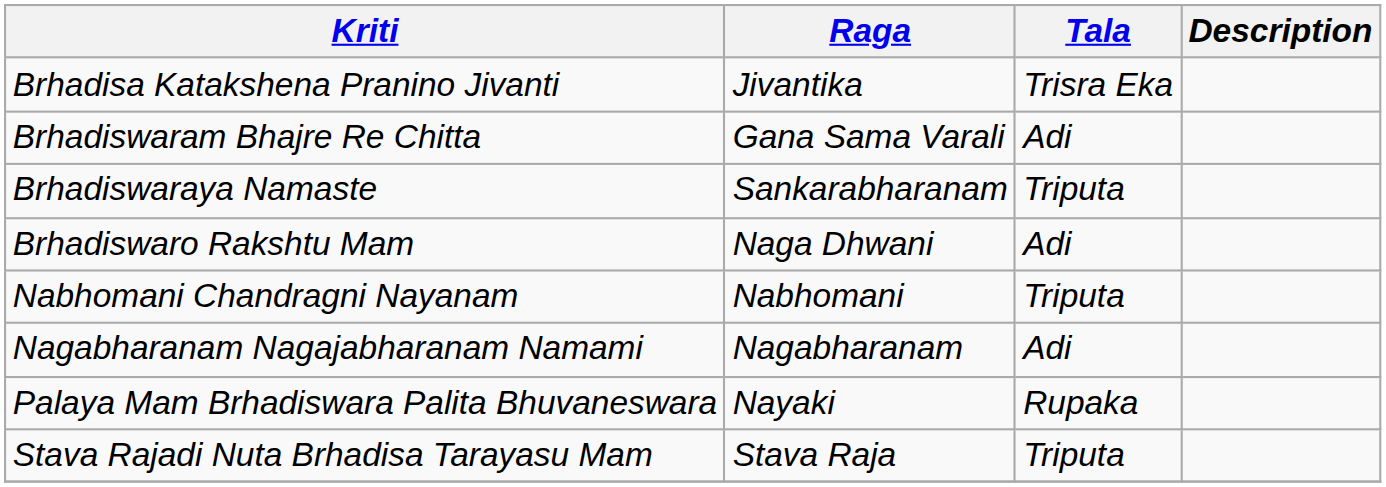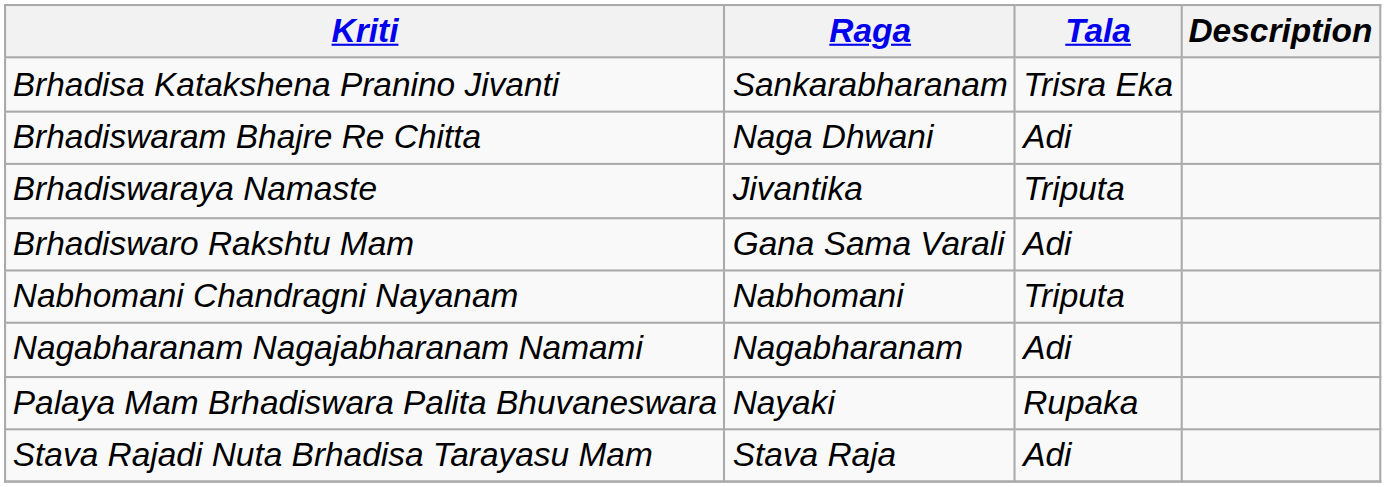 <table class="wikitable">
 <tr>
 <th><em><a href='#'>Kriti</a></em></th>
 <th><em><a href='#'>Raga</a></em></th>
 <th><em><a href='#'>Tala</a></em></th>
 <th><em>Description</em></th>
 </tr>
 <tr>
 <td><em>Brhadisa Katakshena Pranino Jivanti</em></td>
-<td><em>Jivantika</em></td>
+<td><em>Sankarabharanam</em></td>
 <td><em>Trisra Eka</em></td>
 <td></td>
 </tr>
 <tr>
 <td><em>Brhadiswaram Bhajre Re Chitta</em></td>
-<td><em>Gana Sama Varali</em></td>
+<td><em>Naga Dhwani</em></td>
 <td><em>Adi</em></td>
 <td></td>
 </tr>
 <tr>
 <td><em>Brhadiswaraya Namaste</em></td>
-<td><em>Sankarabharanam</em></td>
+<td><em>Jivantika</em></td>
 <td><em>Triputa</em></td>
 <td></td>
 </tr>
 <tr>
 <td><em>Brhadiswaro Rakshtu Mam</em></td>
-<td><em>Naga Dhwani</em></td>
+<td><em>Gana Sama Varali</em></td>
 <td><em>Adi</em></td>
 <td></td>
 </tr>
 <tr>
 <td><em>Nabhomani Chandragni Nayanam</em></td>
 <td><em>Nabhomani</em></td>
 <td><em>Triputa</em></td>
 <td></td>
 </tr>
 <tr>
 <td><em>Nagabharanam Nagajabharanam Namami</em></td>
 <td><em>Nagabharanam</em></td>
 <td><em>Adi</em></td>
 <td></td>
 </tr>
 <tr>
 <td><em>Palaya Mam Brhadiswara Palita Bhuvaneswara</em></td>
 <td><em>Nayaki</em></td>
 <td><em>Rupaka</em></td>
 <td></td>
 </tr>
 <tr>
 <td><em>Stava Rajadi Nuta Brhadisa Tarayasu Mam</em></td>
 <td><em>Stava Raja</em></td>
-<td><em>Triputa</em></td>
+<td><em>Adi</em></td>
 <td></td>
 </tr>
 <tr>
 </tr>
 </table>
